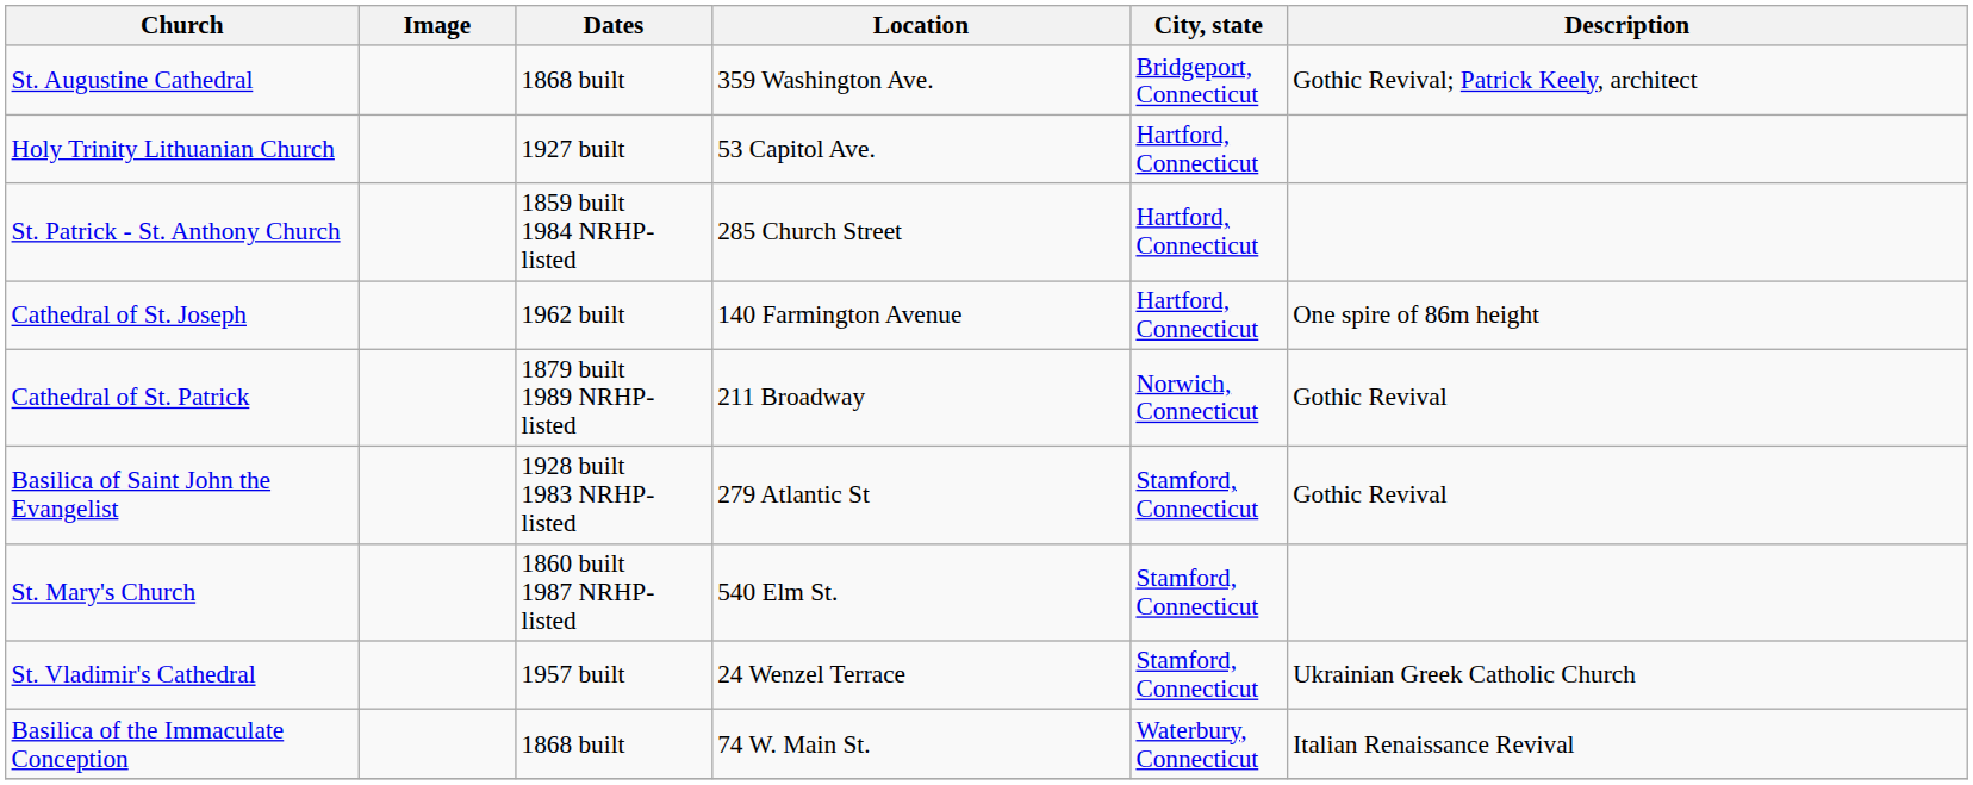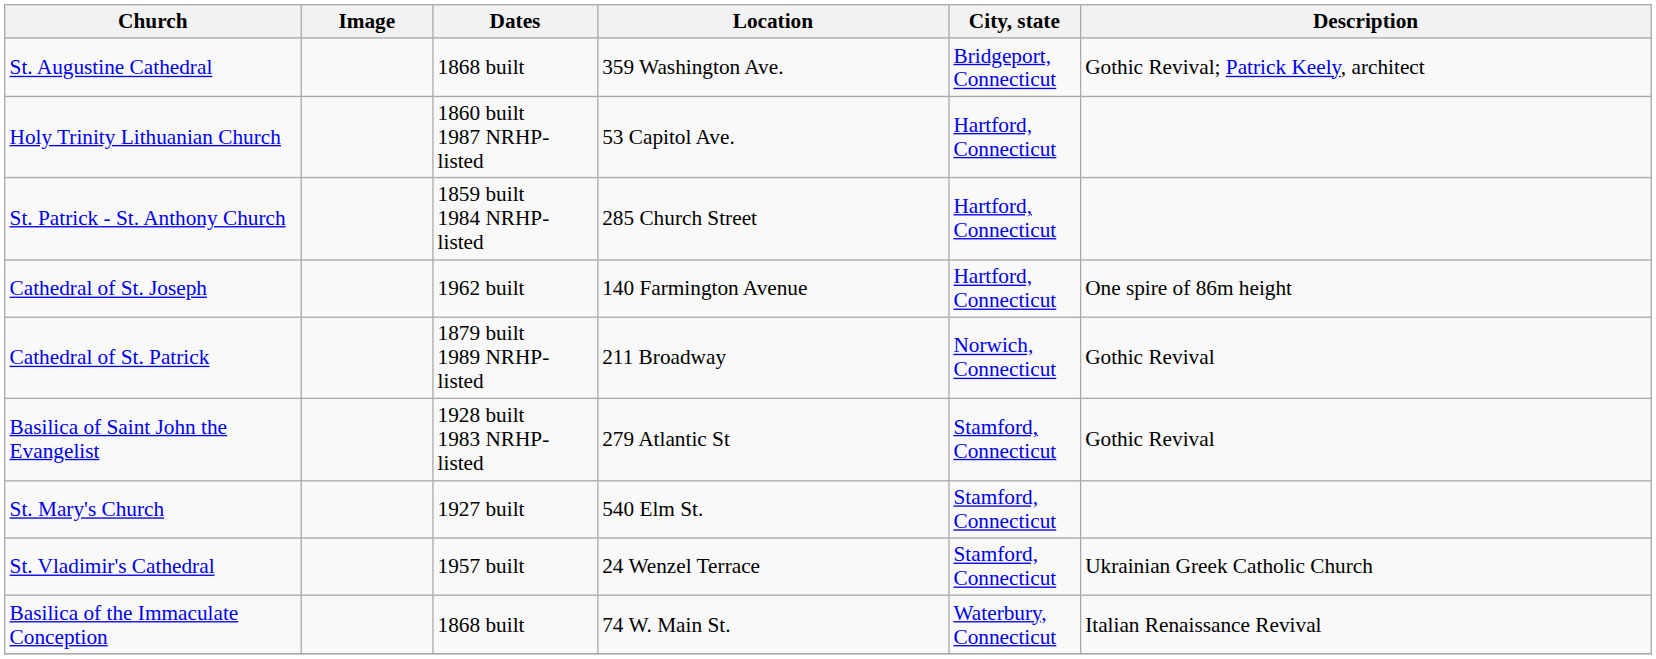 <table class="wikitable sortable" style="width:98%">
 <tr>
 <th width = 18%><strong>Church</strong></th>
 <th width = 8% class="unsortable"><strong>Image</strong></th>
 <th width = 10%><strong>Dates</strong></th>
 <th><strong>Location</strong></th>
 <th width = 8%><strong>City, state</strong></th>
 <th class="unsortable"><strong>Description</strong></th>
 </tr>
 <tr>
 <td><a href='#'>St. Augustine Cathedral</a></td>
 <td></td>
 <td>1868 built</td>
 <td>359 Washington Ave.</td>
 <td><a href='#'>Bridgeport, Connecticut</a></td>
 <td>Gothic Revival; <a href='#'>Patrick Keely</a>, architect</td>
 </tr>
 <tr>
 <td><a href='#'>Holy Trinity Lithuanian Church</a></td>
 <td></td>
-<td>1927 built</td>
+<td>1860 built<br>1987 NRHP-listed</td>
 <td>53 Capitol Ave.</td>
 <td><a href='#'>Hartford, Connecticut</a></td>
 <td></td>
 </tr>
 <tr>
 <td><a href='#'>St. Patrick - St. Anthony Church</a></td>
 <td></td>
 <td>1859 built<br>1984 NRHP-listed</td>
 <td>285 Church Street</td>
 <td><a href='#'>Hartford, Connecticut</a></td>
 <td></td>
 </tr>
 <tr>
 <td><a href='#'>Cathedral of St. Joseph</a></td>
 <td></td>
 <td>1962 built</td>
 <td>140 Farmington Avenue</td>
 <td><a href='#'>Hartford, Connecticut</a></td>
 <td>One spire of 86m height</td>
 </tr>
 <tr>
 <td><a href='#'>Cathedral of St. Patrick</a></td>
 <td></td>
 <td>1879 built<br>1989 NRHP-listed</td>
 <td>211 Broadway</td>
 <td><a href='#'>Norwich, Connecticut</a></td>
 <td>Gothic Revival</td>
 </tr>
 <tr>
 <td><a href='#'>Basilica of Saint John the Evangelist</a></td>
 <td></td>
 <td>1928 built<br>1983 NRHP-listed</td>
 <td>279 Atlantic St</td>
 <td><a href='#'>Stamford, Connecticut</a></td>
 <td>Gothic Revival</td>
 </tr>
 <tr>
 <td><a href='#'>St. Mary's Church</a></td>
 <td></td>
-<td>1860 built<br>1987 NRHP-listed</td>
+<td>1927 built</td>
 <td>540 Elm St.</td>
 <td><a href='#'>Stamford, Connecticut</a></td>
 <td></td>
 </tr>
 <tr>
 <td><a href='#'>St. Vladimir's Cathedral</a></td>
 <td></td>
 <td>1957 built</td>
 <td>24 Wenzel Terrace</td>
 <td><a href='#'>Stamford, Connecticut</a></td>
 <td>Ukrainian Greek Catholic Church</td>
 </tr>
 <tr>
 <td><a href='#'>Basilica of the Immaculate Conception</a></td>
 <td></td>
 <td>1868 built</td>
 <td>74 W. Main St.</td>
 <td><a href='#'>Waterbury, Connecticut</a></td>
 <td>Italian Renaissance Revival</td>
 </tr>
 <tr>
 </tr>
 </table>
